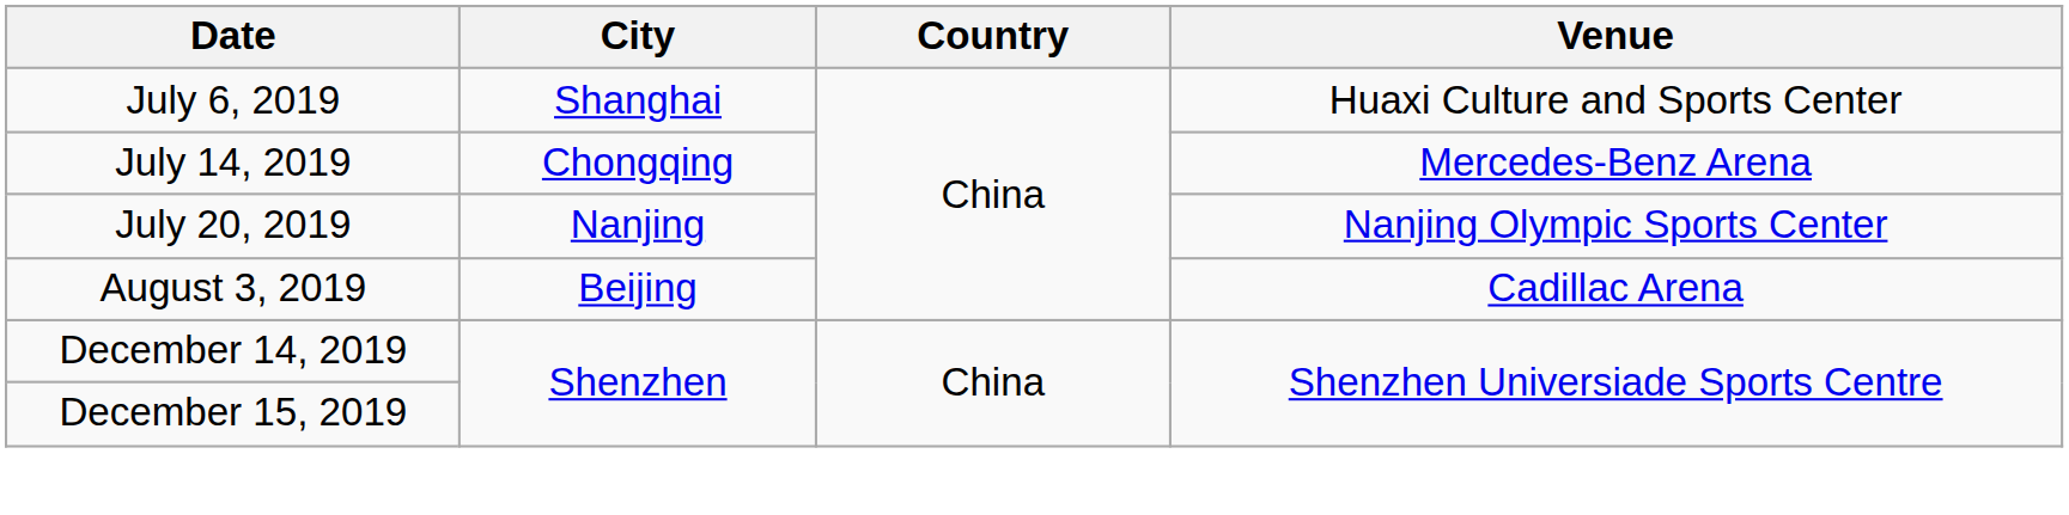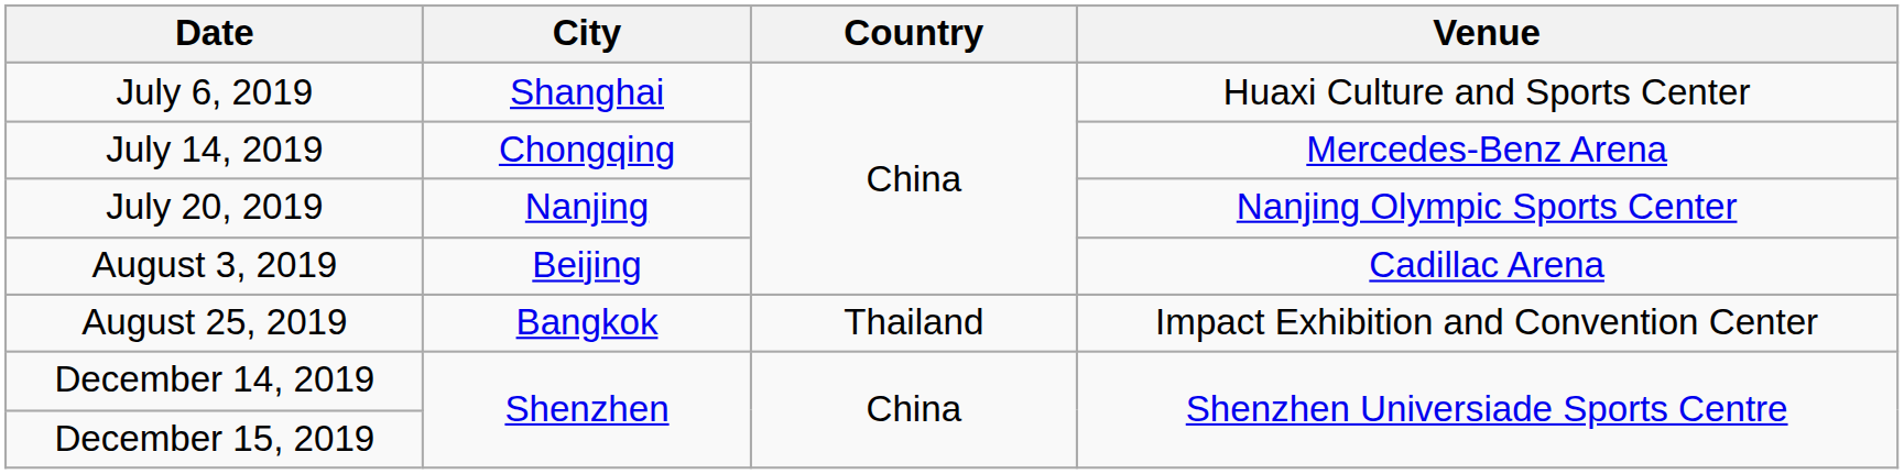 <table class="wikitable" style="text-align:center;">
 <tr>
 <th scope="col" style="width:11em;">Date</th>
 <th scope="col" style="width:8.5em;">City</th>
 <th scope="col" style="width:8.5em;">Country</th>
 <th scope="col" style="width:22em;">Venue</th>
 </tr>
 <tr>
 <td>July 6, 2019</td>
 <td><a href='#'>Shanghai</a></td>
 <td rowspan="4">China</td>
 <td>Huaxi Culture and Sports Center</td>
 </tr>
 <tr>
 <td>July 14, 2019</td>
 <td><a href='#'>Chongqing</a></td>
 <td><a href='#'>Mercedes-Benz Arena</a></td>
 </tr>
 <tr>
 <td>July 20, 2019</td>
 <td><a href='#'>Nanjing</a></td>
 <td><a href='#'>Nanjing Olympic Sports Center</a></td>
 </tr>
 <tr>
 <td>August 3, 2019</td>
 <td><a href='#'>Beijing</a></td>
 <td><a href='#'>Cadillac Arena</a></td>
 </tr>
 <tr>
+<td>August 25, 2019</td>
+<td><a href='#'>Bangkok</a></td>
+<td>Thailand</td>
+<td>Impact Exhibition and Convention Center</td>
+</tr>
+<tr>
 <td>December 14, 2019</td>
 <td rowspan="2"><a href='#'>Shenzhen</a></td>
 <td rowspan="2">China</td>
 <td rowspan="2"><a href='#'>Shenzhen Universiade Sports Centre</a></td>
 </tr>
 <tr>
 <td>December 15, 2019</td>
 </tr>
 </table>
